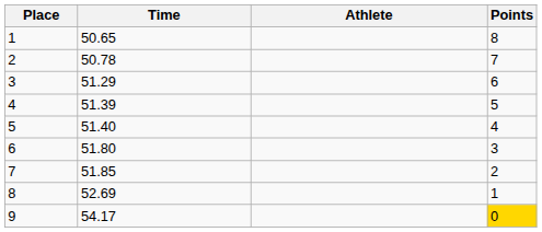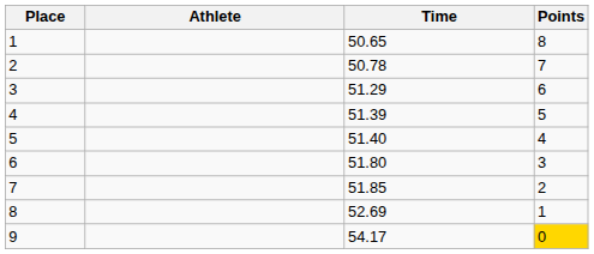 <table class=wikitable>
 <tr>
 <th style="width:5em">Place</th>
+<th style="width:18em">Athlete</th>
 <th style="width:13em">Time</th>
-<th style="width:18em">Athlete</th>
 <th>Points</th>
 </tr>
 <tr>
 <td>1</td>
+<td></td>
 <td>50.65</td>
-<td></td>
 <td>8</td>
 </tr>
 <tr>
 <td>2</td>
+<td></td>
 <td>50.78</td>
-<td></td>
 <td>7</td>
 </tr>
 <tr>
 <td>3</td>
+<td></td>
 <td>51.29</td>
-<td></td>
 <td>6</td>
 </tr>
 <tr>
 <td>4</td>
+<td></td>
 <td>51.39</td>
-<td></td>
 <td>5</td>
 </tr>
 <tr>
 <td>5</td>
+<td></td>
 <td>51.40</td>
-<td></td>
 <td>4</td>
 </tr>
 <tr>
 <td>6</td>
+<td></td>
 <td>51.80</td>
-<td></td>
 <td>3</td>
 </tr>
 <tr>
 <td>7</td>
+<td></td>
 <td>51.85</td>
-<td></td>
 <td>2</td>
 </tr>
 <tr>
 <td>8</td>
+<td></td>
 <td>52.69</td>
-<td></td>
 <td>1</td>
 </tr>
 <tr>
 <td>9</td>
+<td></td>
 <td>54.17</td>
-<td></td>
 <td style="background: gold;">0</td>
 </tr>
 </table>
